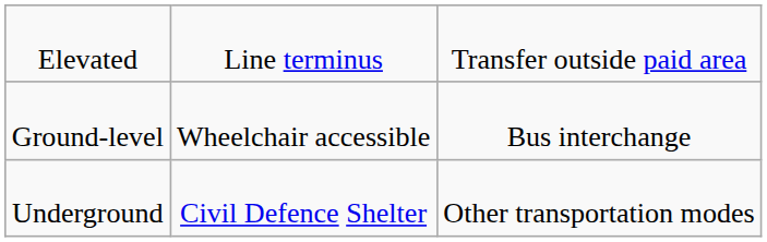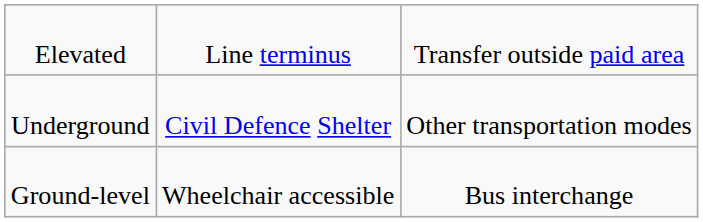 <table class="wikitable" style="text-align:center;">
 <tr>
 <td><br>Elevated</td>
 <td> <br>Line <a href='#'>terminus</a></td>
 <td><br>Transfer outside <a href='#'>paid area</a></td>
 </tr>
 <tr>
+<td><br>Underground</td>
+<td><br><a href='#'>Civil Defence</a> <a href='#'>Shelter</a></td>
+<td>      <br> Other transportation modes</td>
+</tr>
+<tr>
 <td><br>Ground-level</td>
 <td style='border-style: none none none none;'><br>Wheelchair accessible</td>
 <td><br>Bus interchange</td>
 </tr>
-<tr>
-<td><br>Underground</td>
-<td><br><a href='#'>Civil Defence</a> <a href='#'>Shelter</a></td>
-<td>      <br> Other transportation modes</td>
-</tr>
 </table>
